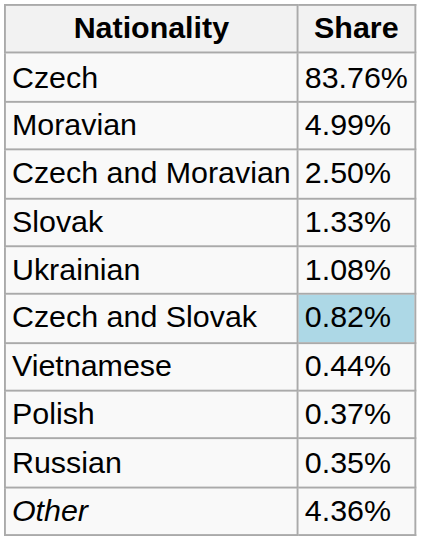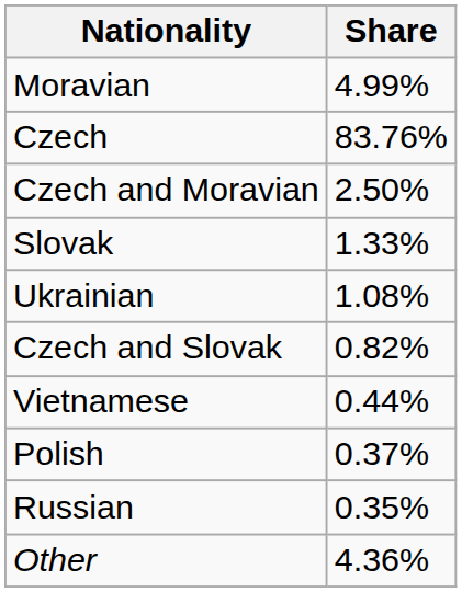 <table class="wikitable">
 <tr>
 <th>Nationality</th>
 <th>Share</th>
 </tr>
 <tr>
+<td>Moravian</td>
+<td>4.99%</td>
+</tr>
+<tr>
 <td>Czech</td>
 <td>83.76%</td>
-</tr>
-<tr>
-<td>Moravian</td>
-<td>4.99%</td>
 </tr>
 <tr>
 <td>Czech and Moravian</td>
 <td>2.50%</td>
 </tr>
 <tr>
 <td>Slovak</td>
 <td>1.33%</td>
 </tr>
 <tr>
 <td>Ukrainian</td>
 <td>1.08%</td>
 </tr>
 <tr>
 <td>Czech and Slovak</td>
-<td style="background: lightblue;">0.82%</td>
+<td>0.82%</td>
 </tr>
 <tr>
 <td>Vietnamese</td>
 <td>0.44%</td>
 </tr>
 <tr>
 <td>Polish</td>
 <td>0.37%</td>
 </tr>
 <tr>
 <td>Russian</td>
 <td>0.35%</td>
 </tr>
 <tr>
 <td><em>Other</em></td>
 <td>4.36%</td>
 </tr>
 </table>
